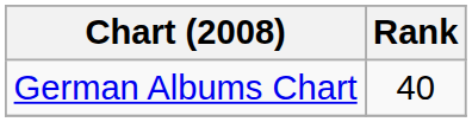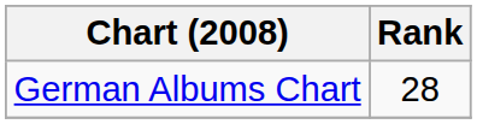 <table class="wikitable sortable">
 <tr>
 <th>Chart (2008)</th>
 <th>Rank</th>
 </tr>
 <tr>
 <td><a href='#'>German Albums Chart</a></td>
-<td align="center">40</td>
+<td align="center">28</td>
 </tr>
 <tr>
 </tr>
 </table>
